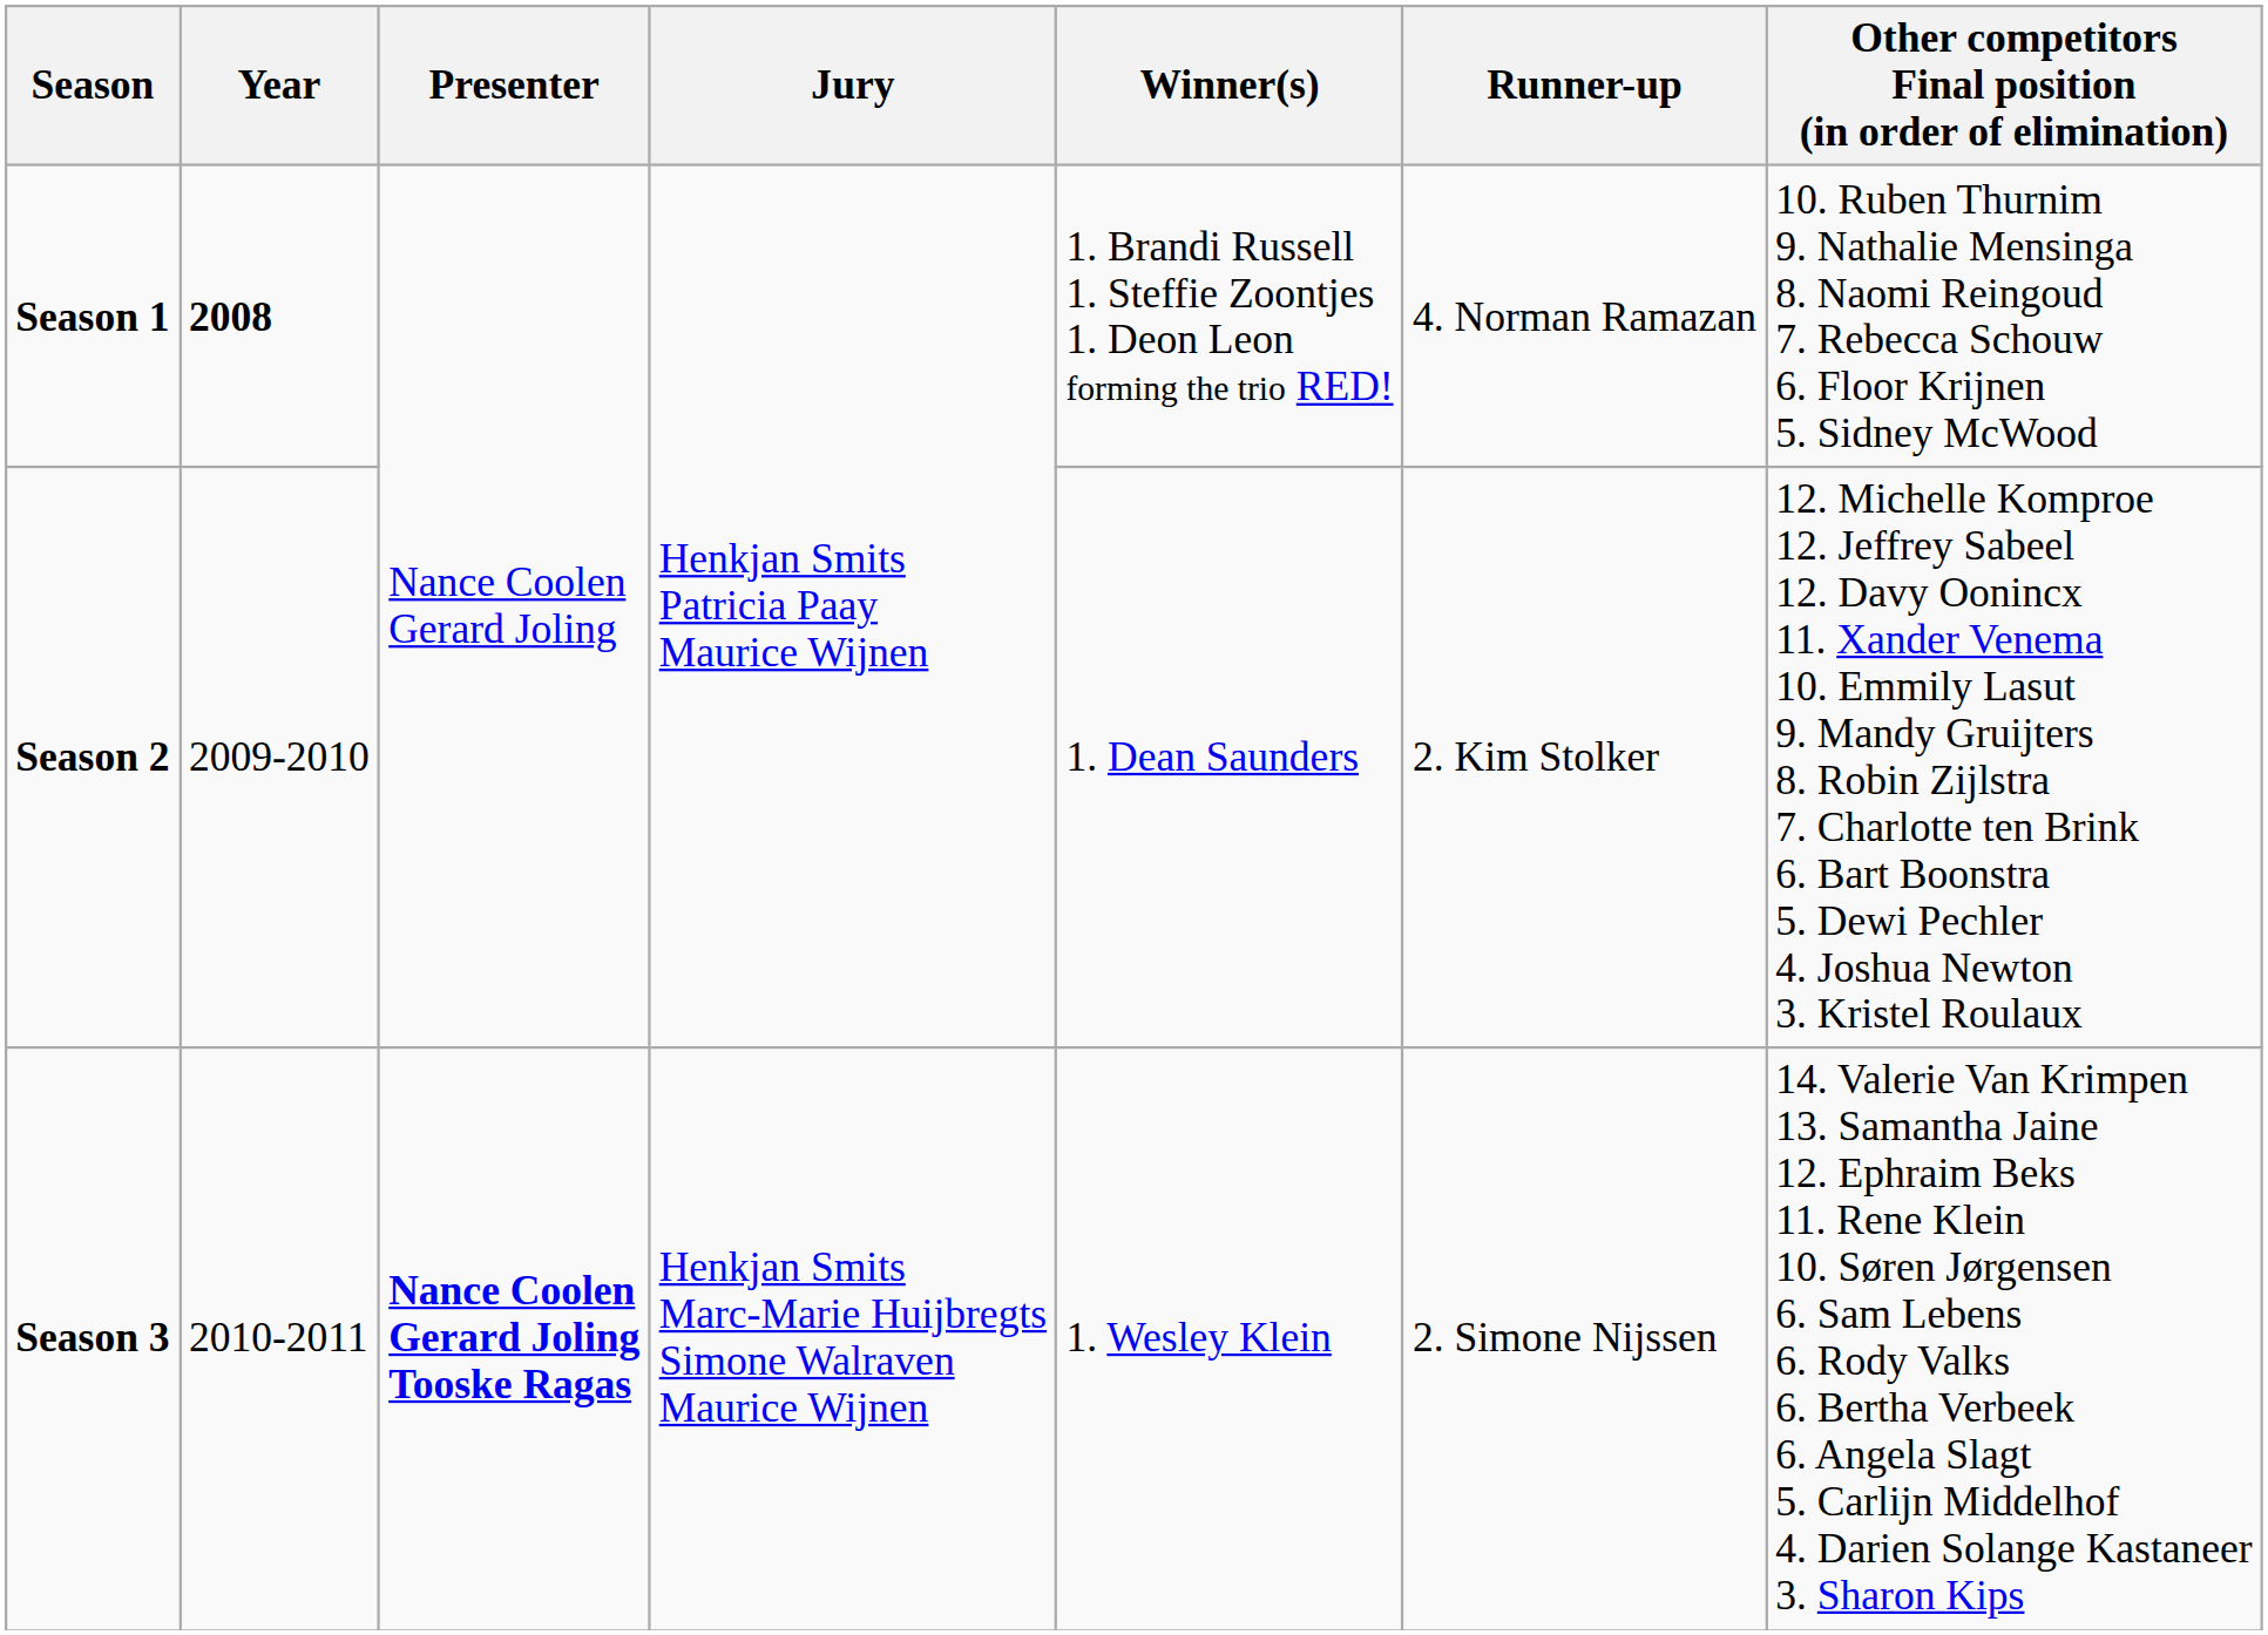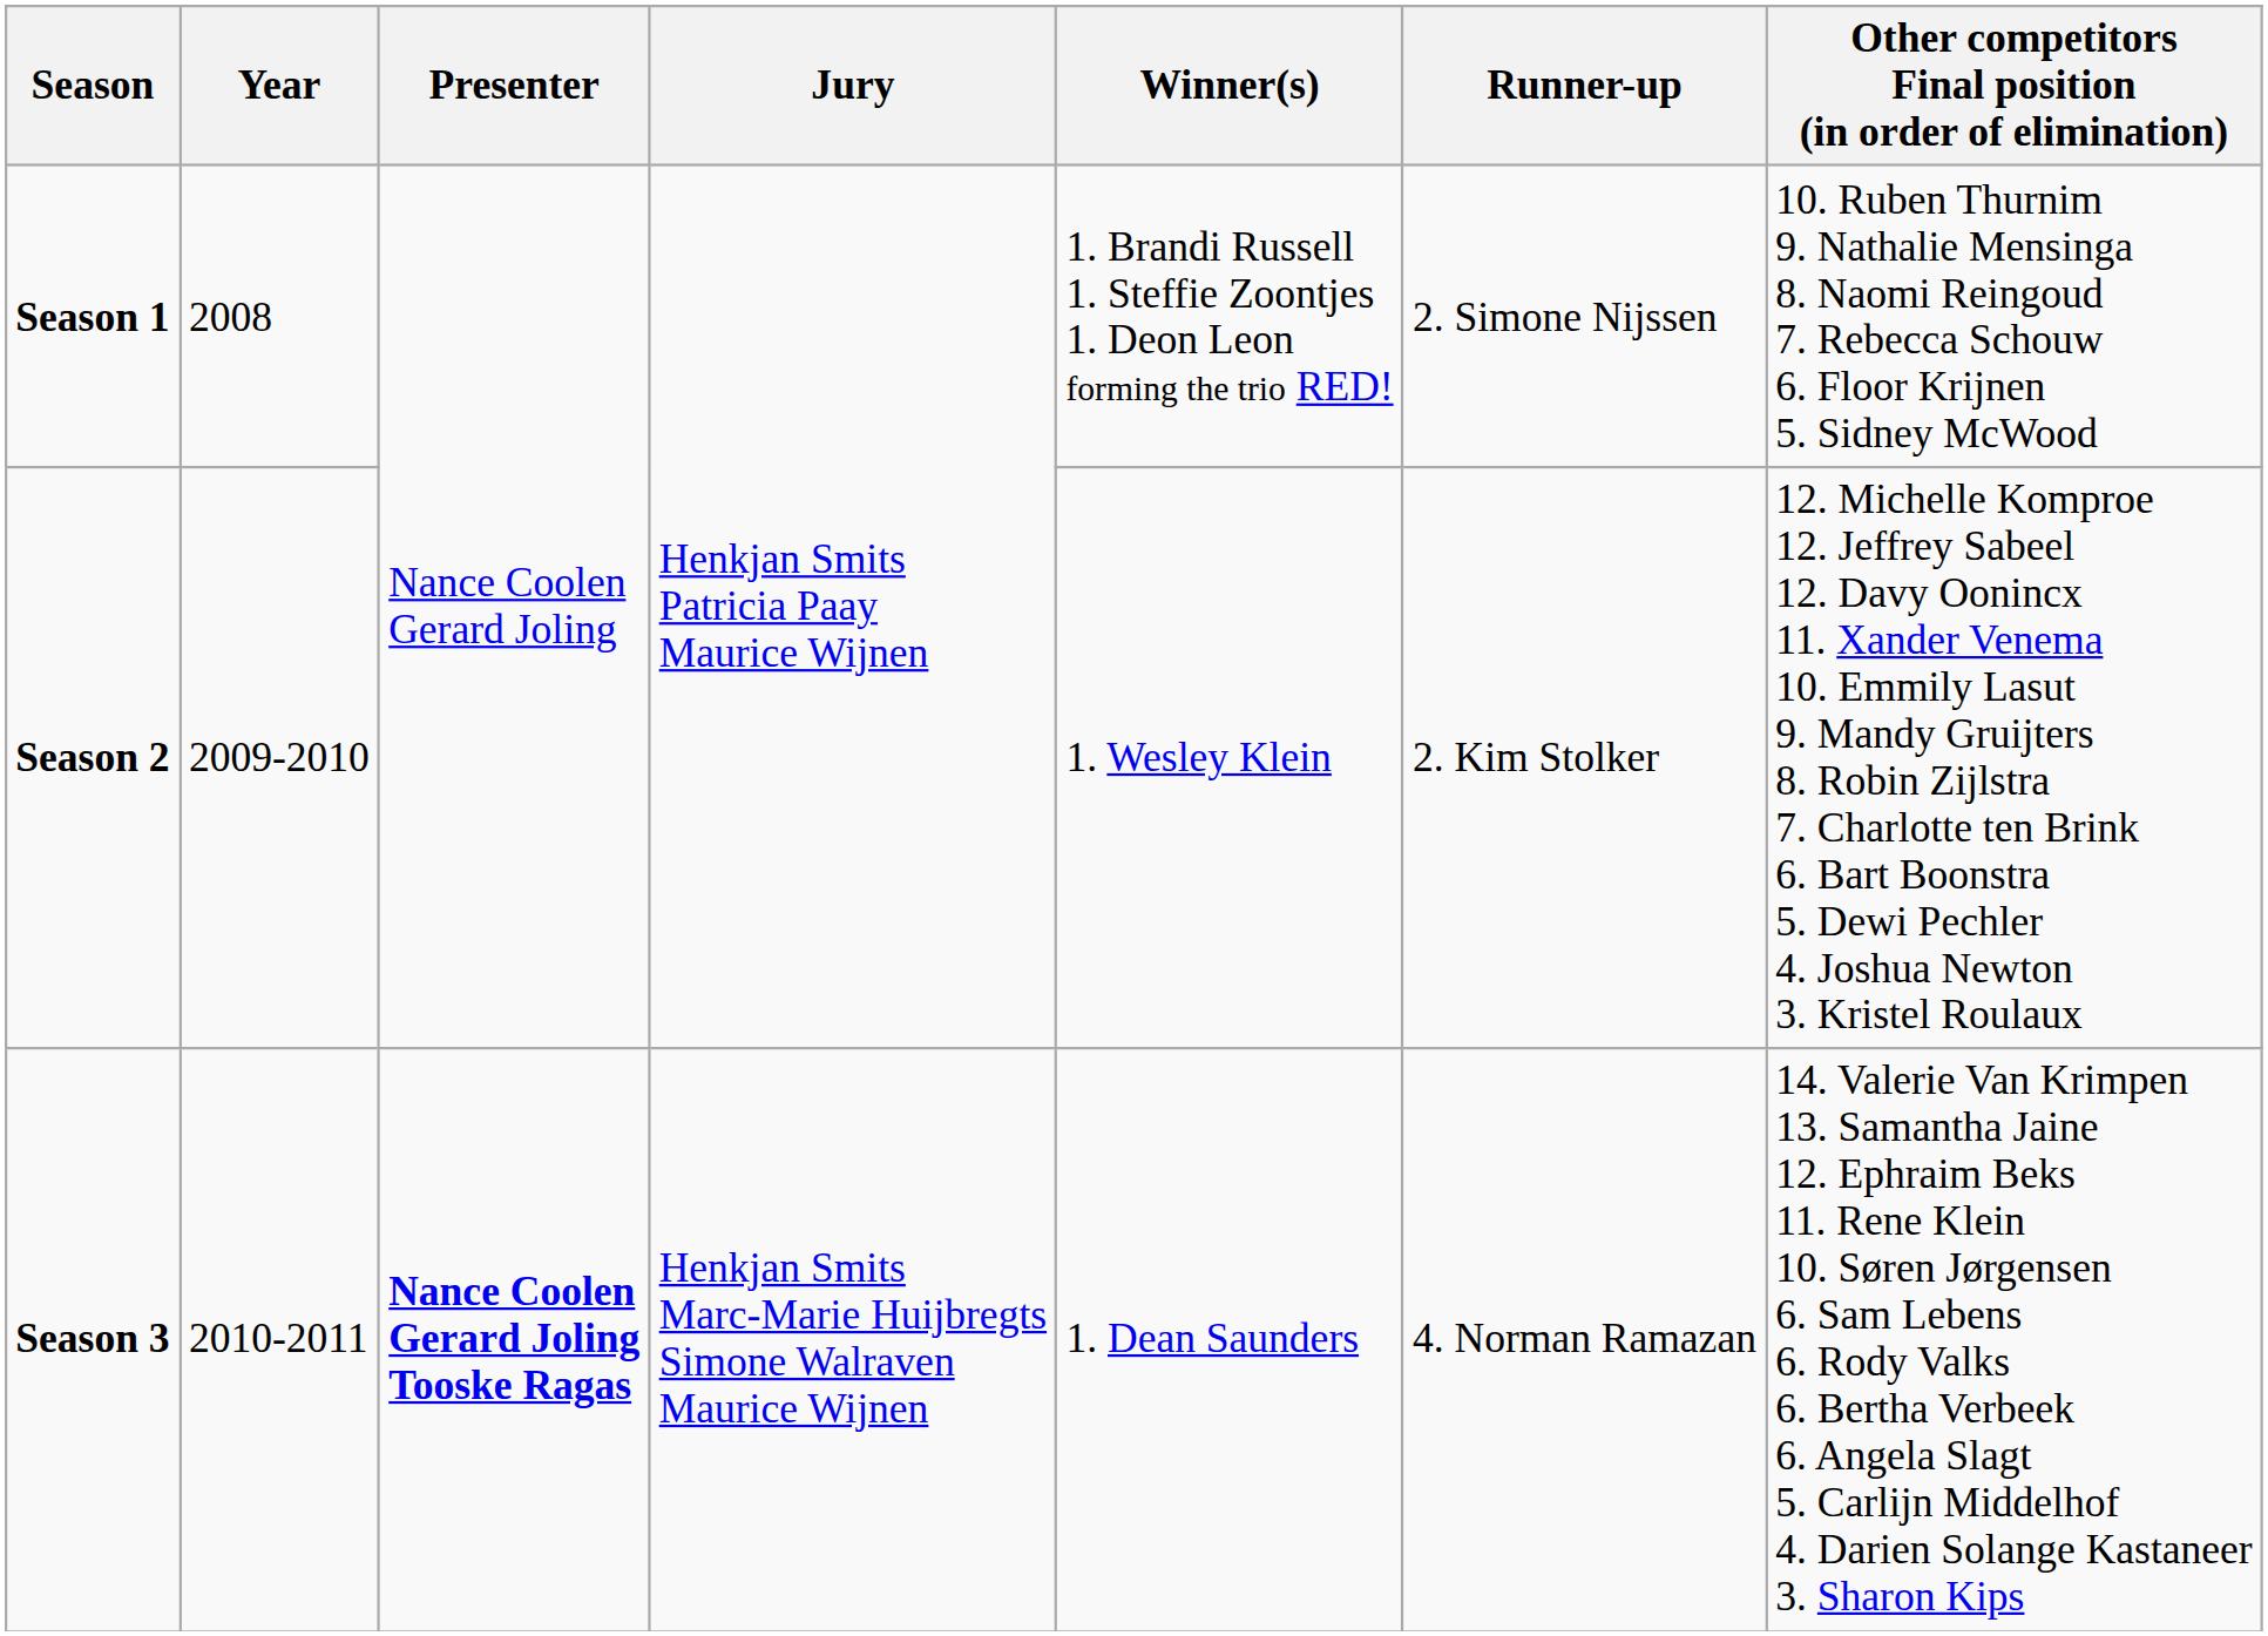 <table class="wikitable">
 <tr>
 <th>Season</th>
 <th>Year</th>
 <th>Presenter</th>
 <th>Jury</th>
 <th>Winner(s)</th>
 <th>Runner-up</th>
 <th>Other competitors <br> Final position<br>(in order of elimination)</th>
 </tr>
 <tr>
 <td><strong>Season 1</strong></td>
-<td><strong>2008</strong></td>
+<td>2008</td>
 <td rowspan="2"><a href='#'>Nance Coolen</a> <br> <a href='#'>Gerard Joling</a></td>
 <td rowspan="2"><a href='#'>Henkjan Smits</a><br> <a href='#'>Patricia Paay</a> <br> <a href='#'>Maurice Wijnen</a></td>
 <td>1. Brandi Russell <br> 1. Steffie Zoontjes <br> 1. Deon Leon <br> <small>forming the trio</small> <a href='#'>RED!</a></td>
-<td>4. Norman Ramazan</td>
+<td>2. Simone Nijssen</td>
 <td>10. Ruben Thurnim <br> 9. Nathalie Mensinga <br> 8. Naomi Reingoud <br> 7. Rebecca Schouw <br> 6. Floor Krijnen <br> 5. Sidney McWood</td>
 </tr>
 <tr>
 <td><strong>Season 2</strong></td>
 <td>2009-2010</td>
-<td>1. <a href='#'>Dean Saunders</a></td>
+<td>1. <a href='#'>Wesley Klein</a></td>
 <td>2. Kim Stolker</td>
 <td>12. Michelle Komproe <br> 12. Jeffrey Sabeel <br> 12. Davy Oonincx <br> 11. <a href='#'>Xander Venema</a> <br> 10. Emmily Lasut <br> 9. Mandy Gruijters <br> 8. Robin Zijlstra <br> 7. Charlotte ten Brink <br> 6. Bart Boonstra <br> 5. Dewi Pechler <br> 4. Joshua Newton <br> 3. Kristel Roulaux</td>
 </tr>
 <tr>
 <td><strong>Season 3</strong></td>
 <td>2010-2011</td>
 <td><strong><a href='#'>Nance Coolen</a> <br> <a href='#'>Gerard Joling</a><br> <a href='#'>Tooske Ragas</a></strong></td>
 <td><a href='#'>Henkjan Smits</a> <br><a href='#'>Marc-Marie Huijbregts</a><br><a href='#'>Simone Walraven</a><br><a href='#'>Maurice Wijnen</a></td>
-<td>1. <a href='#'>Wesley Klein</a></td>
-<td>2. Simone Nijssen</td>
+<td>1. <a href='#'>Dean Saunders</a></td>
+<td>4. Norman Ramazan</td>
 <td>14. Valerie Van Krimpen<br>13. Samantha Jaine<br>12. Ephraim Beks<br>11. Rene Klein<br>10. Søren Jørgensen<br>6. Sam Lebens<br>6. Rody Valks<br>6. Bertha Verbeek<br>6. Angela Slagt<br>5. Carlijn Middelhof<br>4. Darien Solange Kastaneer<br>3. <a href='#'>Sharon Kips</a></td>
 </tr>
 </table>
